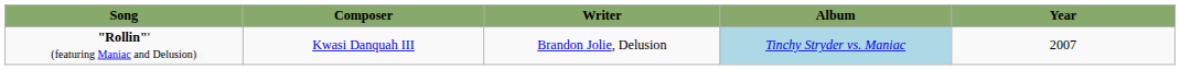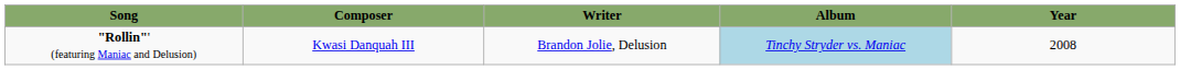 <table class="wikitable" style="margin:0.5em auto; clear:both; font-size:.9em; text-align:center; width:100%">
 <tr>
 <th style="width:500px; background:#87a96b;"><span>Song</span></th>
 <th style="width:500px; background:#87a96b;"><span>Composer</span></th>
 <th style="width:500px; background:#87a96b;"><span>Writer</span></th>
 <th style="width:500px; background:#87a96b;"><span>Album</span></th>
 <th style="width:500px; background:#87a96b;"><span>Year</span></th>
 </tr>
 <tr>
 <td><strong>"Rollin"</strong>'<br> <small>(featuring <a href='#'>Maniac</a> and Delusion)</small></td>
 <td><a href='#'>Kwasi Danquah III</a></td>
 <td><a href='#'>Brandon Jolie</a>, Delusion</td>
 <td style="background: lightblue;"><em><a href='#'>Tinchy Stryder vs. Maniac</a></em></td>
-<td>2007</td>
+<td>2008</td>
 </tr>
 </table>
